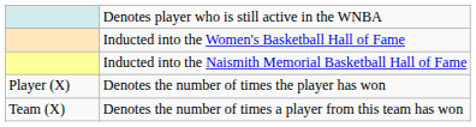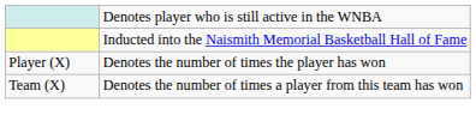 <table class="wikitable">
 <tr>
 <td style="background-color:#CFECEC; border:1px solid #aaaaaa; width:6em"></td>
 <td>Denotes player who is still active in the WNBA</td>
-</tr>
-<tr>
-<td style="background-color:#FFE6BD; border:1px solid #aaaaaa; width:6em"></td>
-<td>Inducted into the <a href='#'>Women's Basketball Hall of Fame</a></td>
 </tr>
 <tr>
 <td style="background-color:#FFFF99; border:1px solid #aaaaaa; width:6em"></td>
 <td>Inducted into the <a href='#'>Naismith Memorial Basketball Hall of Fame</a></td>
 </tr>
 <tr>
 <td>Player (X)</td>
 <td>Denotes the number of times the player has won</td>
 </tr>
 <tr>
 <td>Team (X)</td>
 <td>Denotes the number of times a player from this team has won</td>
 </tr>
 </table>
